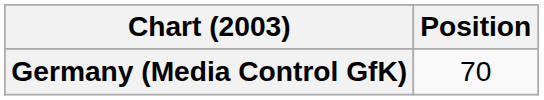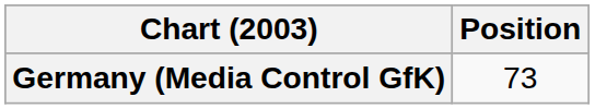 <table class="wikitable plainrowheaders" style="text-align:center">
 <tr>
 <th align="left">Chart (2003)</th>
 <th style="text-align:center;">Position</th>
 </tr>
 <tr>
 <th scope="row">Germany (Media Control GfK)</th>
-<td>70</td>
+<td>73</td>
 </tr>
 </table>
